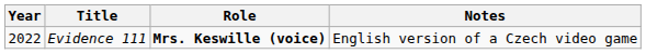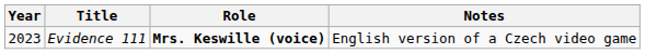 <table class="wikitable">
 <tr>
 <th>Year</th>
 <th>Title</th>
 <th>Role</th>
 <th>Notes</th>
 </tr>
 <tr>
-<td>2022</td>
+<td>2023</td>
 <td><em>Evidence 111</em></td>
 <td><strong>Mrs. Keswille (voice)</strong></td>
 <td>English version of a Czech video game</td>
 </tr>
 </table>
